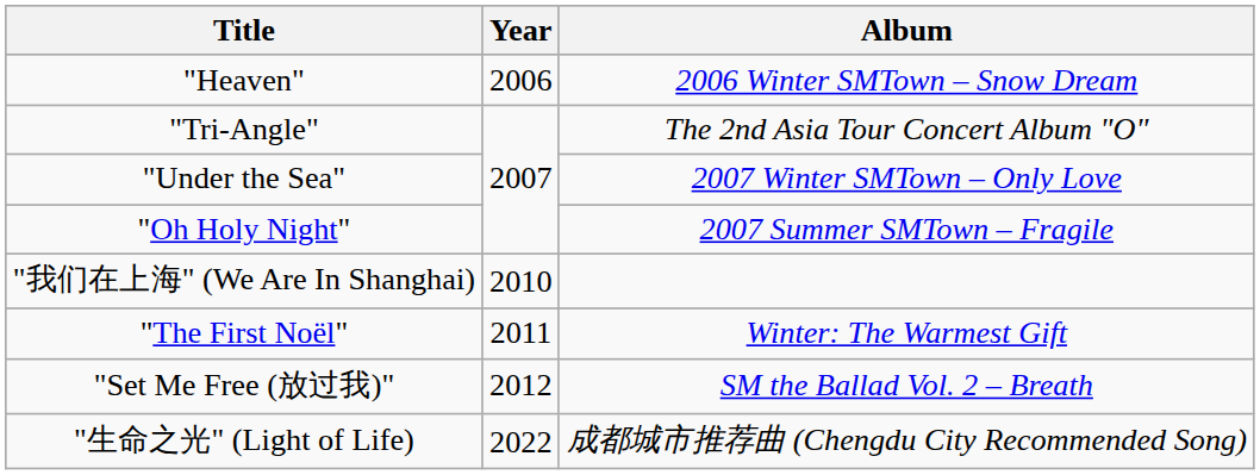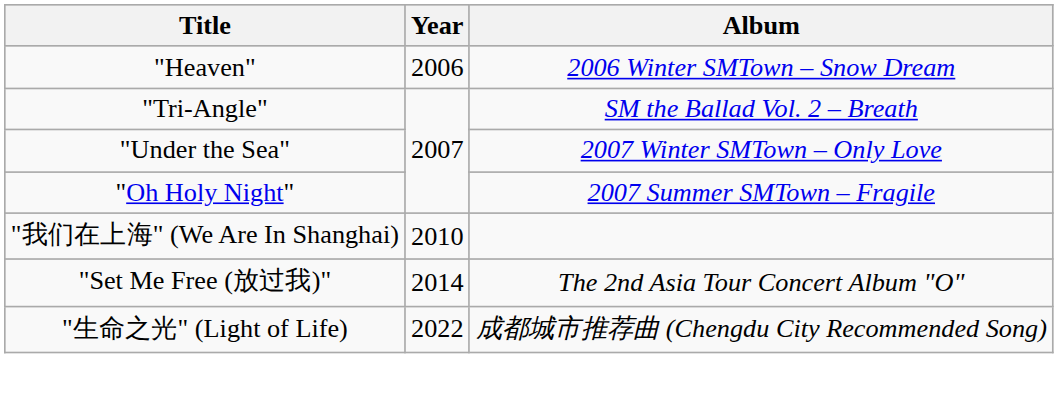 <table class="wikitable plainrowheaders" style="text-align:center;">
 <tr>
 <th scope="col">Title</th>
 <th scope="col">Year</th>
 <th scope="col">Album</th>
 </tr>
 <tr>
 <td scope="row">"Heaven"</td>
 <td>2006</td>
 <td><em><a href='#'>2006 Winter SMTown – Snow Dream</a></em></td>
 </tr>
 <tr>
 <td scope="row">"Tri-Angle" </td>
 <td rowspan=3>2007</td>
-<td><em>The 2nd Asia Tour Concert Album "O"</em></td>
+<td><em><a href='#'>SM the Ballad Vol. 2 – Breath</a></em></td>
 </tr>
 <tr>
 <td scope="row">"Under the Sea" </td>
 <td><em><a href='#'>2007 Winter SMTown – Only Love</a></em></td>
 </tr>
 <tr>
 <td scope="row">"<a href='#'>Oh Holy Night</a>"</td>
 <td><em><a href='#'>2007 Summer SMTown – Fragile</a></em></td>
 </tr>
 <tr>
 <td scope="row">"我们在上海" (We Are In Shanghai) </td>
 <td>2010</td>
 <td></td>
 </tr>
 <tr>
-<td scope="row">"<a href='#'>The First Noël</a>"</td>
-<td>2011</td>
-<td><em><a href='#'>Winter: The Warmest Gift</a></em></td>
-</tr>
-<tr>
 <td scope="row">"Set Me Free (放过我)" </td>
-<td>2012</td>
-<td><em><a href='#'>SM the Ballad Vol. 2 – Breath</a></em></td>
+<td>2014</td>
+<td><em>The 2nd Asia Tour Concert Album "O"</em></td>
 </tr>
 <tr>
 <td>"生命之光" (Light of Life)</td>
 <td>2022</td>
 <td><em>成都城市推荐曲 (Chengdu City Recommended Song)</em></td>
 </tr>
 </table>
